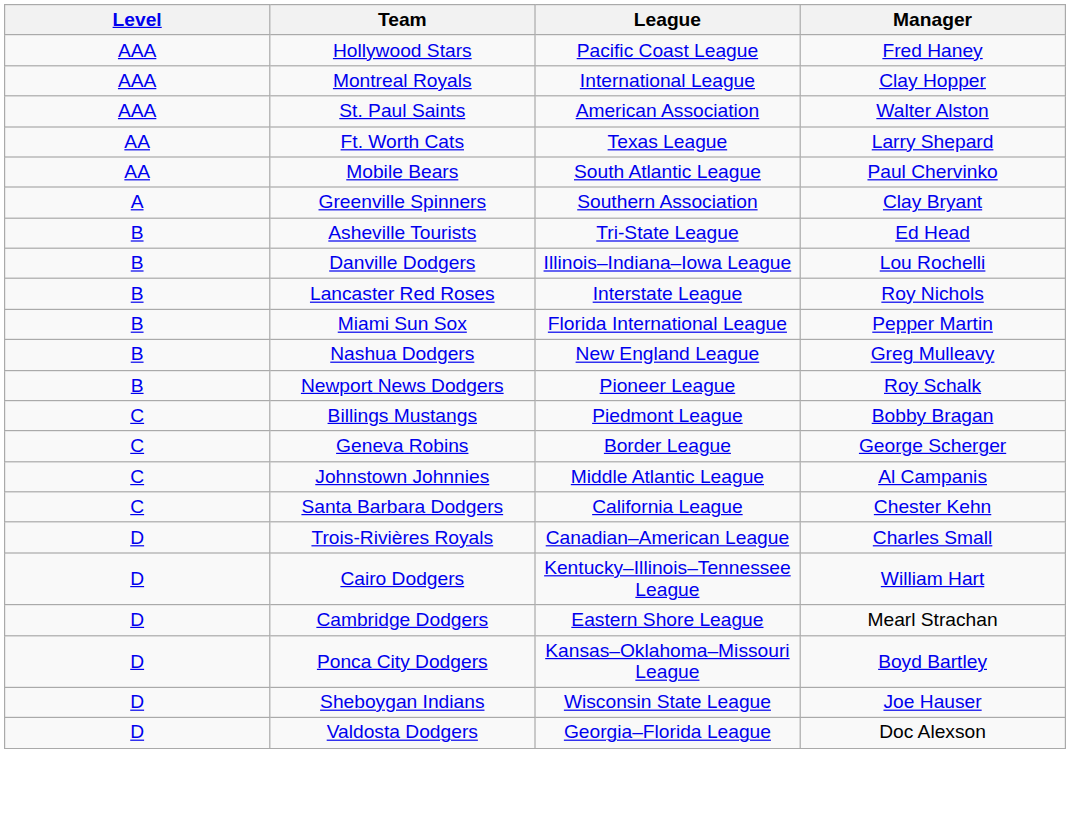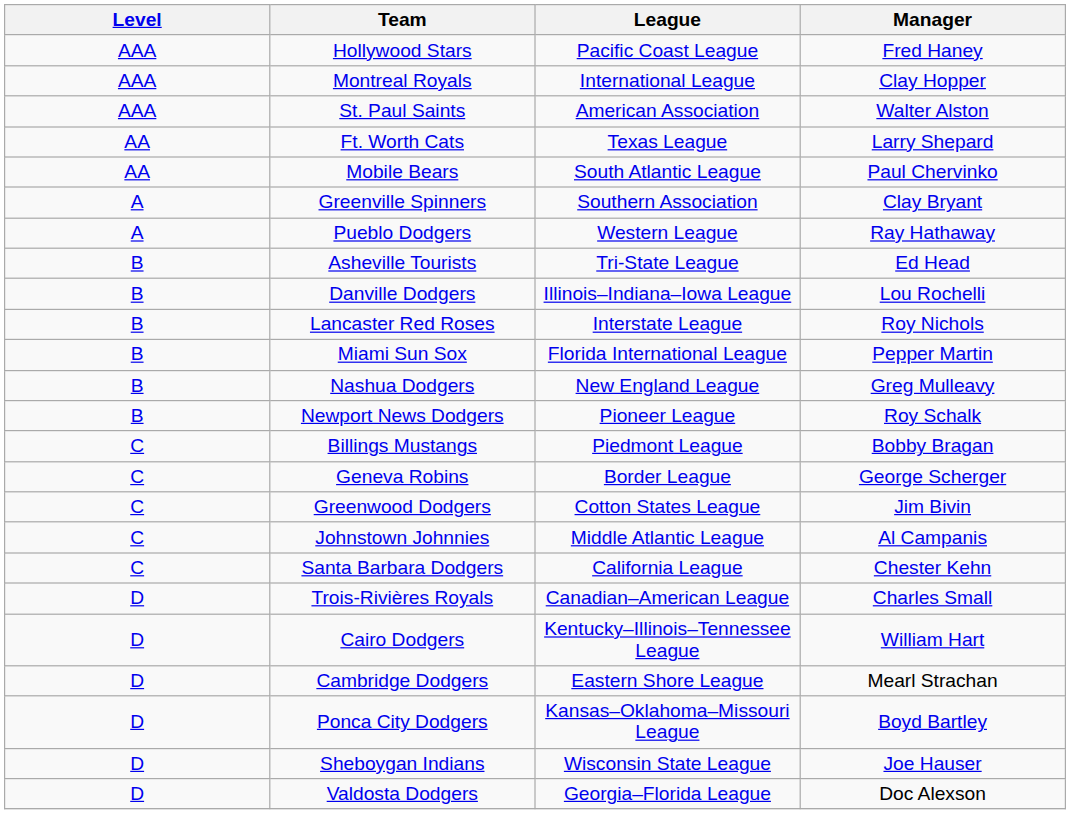 <table class="wikitable" width="70%" style="text-align:center;">
 <tr>
 <th width="20%"><a href='#'>Level</a></th>
 <th width="20%">Team</th>
 <th width="20%">League</th>
 <th width="20%">Manager</th>
 </tr>
 <tr>
 <td><a href='#'>AAA</a></td>
 <td><a href='#'>Hollywood Stars</a></td>
 <td><a href='#'>Pacific Coast League</a></td>
 <td><a href='#'>Fred Haney</a></td>
 </tr>
 <tr>
 <td><a href='#'>AAA</a></td>
 <td><a href='#'>Montreal Royals</a></td>
 <td><a href='#'>International League</a></td>
 <td><a href='#'>Clay Hopper</a></td>
 </tr>
 <tr>
 <td><a href='#'>AAA</a></td>
 <td><a href='#'>St. Paul Saints</a></td>
 <td><a href='#'>American Association</a></td>
 <td><a href='#'>Walter Alston</a></td>
 </tr>
 <tr>
 <td><a href='#'>AA</a></td>
 <td><a href='#'>Ft. Worth Cats</a></td>
 <td><a href='#'>Texas League</a></td>
 <td><a href='#'>Larry Shepard</a></td>
 </tr>
 <tr>
 <td><a href='#'>AA</a></td>
 <td><a href='#'>Mobile Bears</a></td>
 <td><a href='#'>South Atlantic League</a></td>
 <td><a href='#'>Paul Chervinko</a></td>
 </tr>
 <tr>
 <td><a href='#'>A</a></td>
 <td><a href='#'>Greenville Spinners</a></td>
 <td><a href='#'>Southern Association</a></td>
 <td><a href='#'>Clay Bryant</a></td>
+</tr>
+<tr>
+<td><a href='#'>A</a></td>
+<td><a href='#'>Pueblo Dodgers</a></td>
+<td><a href='#'>Western League</a></td>
+<td><a href='#'>Ray Hathaway</a></td>
 </tr>
 <tr>
 <td><a href='#'>B</a></td>
 <td><a href='#'>Asheville Tourists</a></td>
 <td><a href='#'>Tri-State League</a></td>
 <td><a href='#'>Ed Head</a></td>
 </tr>
 <tr>
 <td><a href='#'>B</a></td>
 <td><a href='#'>Danville Dodgers</a></td>
 <td><a href='#'>Illinois–Indiana–Iowa League</a></td>
 <td><a href='#'>Lou Rochelli</a></td>
 </tr>
 <tr>
 <td><a href='#'>B</a></td>
 <td><a href='#'>Lancaster Red Roses</a></td>
 <td><a href='#'>Interstate League</a></td>
 <td><a href='#'>Roy Nichols</a></td>
 </tr>
 <tr>
 <td><a href='#'>B</a></td>
 <td><a href='#'>Miami Sun Sox</a></td>
 <td><a href='#'>Florida International League</a></td>
 <td><a href='#'>Pepper Martin</a></td>
 </tr>
 <tr>
 <td><a href='#'>B</a></td>
 <td><a href='#'>Nashua Dodgers</a></td>
 <td><a href='#'>New England League</a></td>
 <td><a href='#'>Greg Mulleavy</a></td>
 </tr>
 <tr>
 <td><a href='#'>B</a></td>
 <td><a href='#'>Newport News Dodgers</a></td>
 <td><a href='#'>Pioneer League</a></td>
 <td><a href='#'>Roy Schalk</a></td>
 </tr>
 <tr>
 <td><a href='#'>C</a></td>
 <td><a href='#'>Billings Mustangs</a></td>
 <td><a href='#'>Piedmont League</a></td>
 <td><a href='#'>Bobby Bragan</a></td>
 </tr>
 <tr>
 <td><a href='#'>C</a></td>
 <td><a href='#'>Geneva Robins</a></td>
 <td><a href='#'>Border League</a></td>
 <td><a href='#'>George Scherger</a></td>
+</tr>
+<tr>
+<td><a href='#'>C</a></td>
+<td><a href='#'>Greenwood Dodgers</a></td>
+<td><a href='#'>Cotton States League</a></td>
+<td><a href='#'>Jim Bivin</a></td>
 </tr>
 <tr>
 <td><a href='#'>C</a></td>
 <td><a href='#'>Johnstown Johnnies</a></td>
 <td><a href='#'>Middle Atlantic League</a></td>
 <td><a href='#'>Al Campanis</a></td>
 </tr>
 <tr>
 <td><a href='#'>C</a></td>
 <td><a href='#'>Santa Barbara Dodgers</a></td>
 <td><a href='#'>California League</a></td>
 <td><a href='#'>Chester Kehn</a></td>
 </tr>
 <tr>
 <td><a href='#'>D</a></td>
 <td><a href='#'>Trois-Rivières Royals</a></td>
 <td><a href='#'>Canadian–American League</a></td>
 <td><a href='#'>Charles Small</a></td>
 </tr>
 <tr>
 <td><a href='#'>D</a></td>
 <td><a href='#'>Cairo Dodgers</a></td>
 <td><a href='#'>Kentucky–Illinois–Tennessee League</a></td>
 <td><a href='#'>William Hart</a></td>
 </tr>
 <tr>
 <td><a href='#'>D</a></td>
 <td><a href='#'>Cambridge Dodgers</a></td>
 <td><a href='#'>Eastern Shore League</a></td>
 <td>Mearl Strachan</td>
 </tr>
 <tr>
 <td><a href='#'>D</a></td>
 <td><a href='#'>Ponca City Dodgers</a></td>
 <td><a href='#'>Kansas–Oklahoma–Missouri League</a></td>
 <td><a href='#'>Boyd Bartley</a></td>
 </tr>
 <tr>
 <td><a href='#'>D</a></td>
 <td><a href='#'>Sheboygan Indians</a></td>
 <td><a href='#'>Wisconsin State League</a></td>
 <td><a href='#'>Joe Hauser</a></td>
 </tr>
 <tr>
 <td><a href='#'>D</a></td>
 <td><a href='#'>Valdosta Dodgers</a></td>
 <td><a href='#'>Georgia–Florida League</a></td>
 <td>Doc Alexson</td>
 </tr>
 <tr>
 </tr>
 </table>
